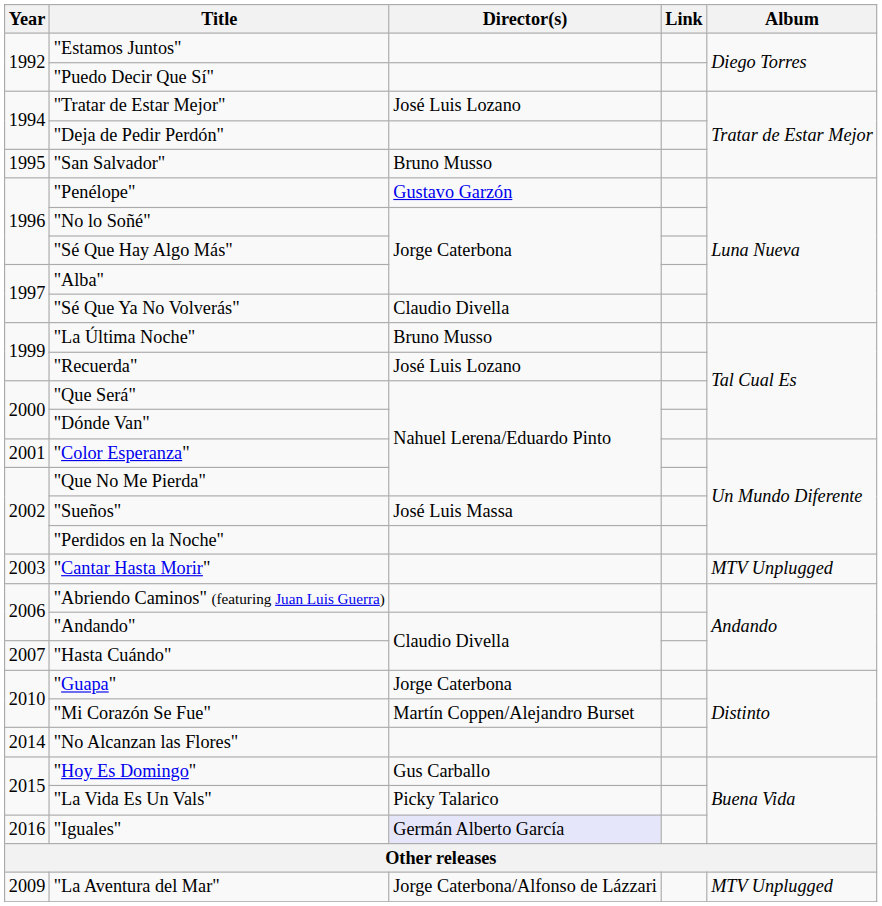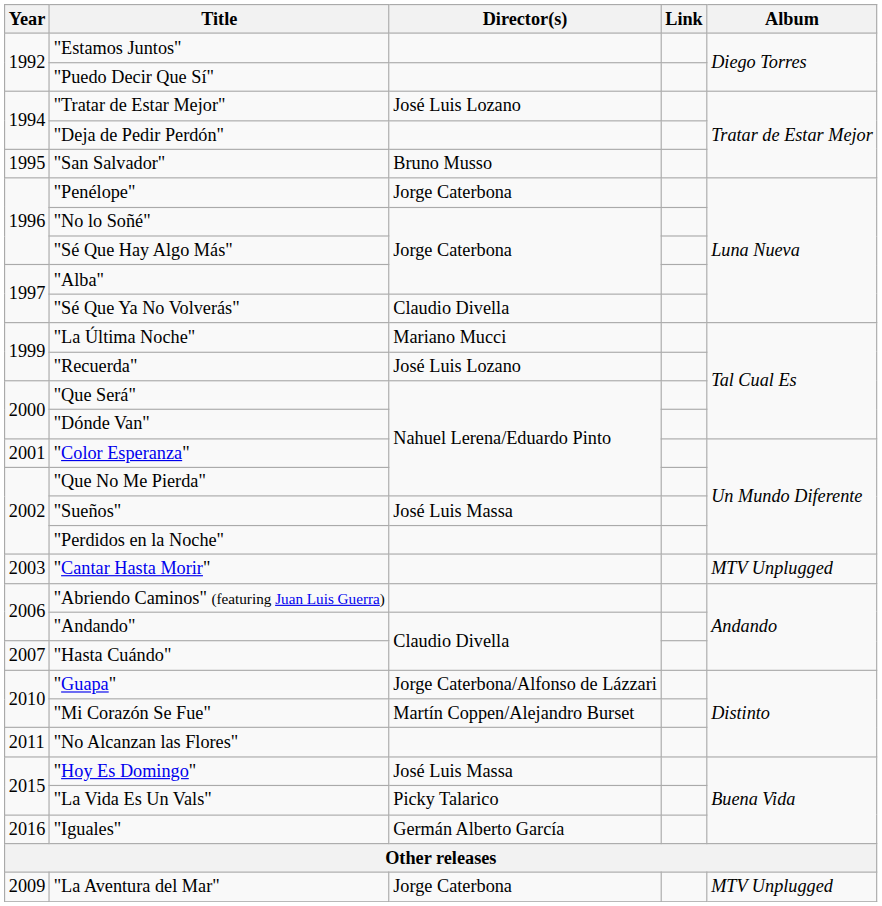 <table class="wikitable">
 <tr>
 <th>Year</th>
 <th>Title</th>
 <th>Director(s)</th>
 <th>Link</th>
 <th>Album</th>
 </tr>
 <tr>
 <td rowspan="2">1992</td>
 <td>"Estamos Juntos"</td>
 <td></td>
 <td></td>
 <td style="text-align:left;" rowspan="2" style="text-align:center;"><em>Diego Torres</em></td>
 </tr>
 <tr>
 <td>"Puedo Decir Que Sí"</td>
 <td></td>
 <td></td>
 </tr>
 <tr>
 <td rowspan="2">1994</td>
 <td>"Tratar de Estar Mejor"</td>
 <td>José Luis Lozano</td>
 <td></td>
 <td style="text-align:left;" rowspan="3" style="text-align:center;"><em>Tratar de Estar Mejor</em></td>
 </tr>
 <tr>
 <td>"Deja de Pedir Perdón"</td>
 <td></td>
 <td></td>
 </tr>
 <tr>
 <td>1995</td>
 <td>"San Salvador"</td>
 <td>Bruno Musso</td>
 <td></td>
 </tr>
 <tr>
 <td rowspan="3">1996</td>
 <td>"Penélope"</td>
-<td><a href='#'>Gustavo Garzón</a></td>
+<td>Jorge Caterbona</td>
 <td></td>
 <td style="text-align:left;" rowspan="5" style="text-align:center;"><em>Luna Nueva</em></td>
 </tr>
 <tr>
 <td>"No lo Soñé"</td>
 <td rowspan="3">Jorge Caterbona</td>
 <td></td>
 </tr>
 <tr>
 <td>"Sé Que Hay Algo Más"</td>
 <td></td>
 </tr>
 <tr>
 <td rowspan="2">1997</td>
 <td>"Alba"</td>
 <td></td>
 </tr>
 <tr>
 <td>"Sé Que Ya No Volverás"</td>
 <td>Claudio Divella</td>
 <td></td>
 </tr>
 <tr>
 <td rowspan="2">1999</td>
 <td>"La Última Noche"</td>
-<td>Bruno Musso</td>
+<td>Mariano Mucci</td>
 <td></td>
 <td style="text-align:left;" rowspan="4" style="text-align:center;"><em>Tal Cual Es</em></td>
 </tr>
 <tr>
 <td>"Recuerda"</td>
 <td>José Luis Lozano</td>
 <td></td>
 </tr>
 <tr>
 <td rowspan="2">2000</td>
 <td>"Que Será"</td>
 <td rowspan="4">Nahuel Lerena/Eduardo Pinto</td>
 <td></td>
 </tr>
 <tr>
 <td>"Dónde Van"</td>
 <td></td>
 </tr>
 <tr>
 <td>2001</td>
 <td>"<a href='#'>Color Esperanza</a>"</td>
 <td></td>
 <td style="text-align:left;" rowspan="4" style="text-align:center;"><em>Un Mundo Diferente</em></td>
 </tr>
 <tr>
 <td rowspan="3">2002</td>
 <td>"Que No Me Pierda"</td>
 <td></td>
 </tr>
 <tr>
 <td>"Sueños"</td>
 <td>José Luis Massa</td>
 <td></td>
 </tr>
 <tr>
 <td>"Perdidos en la Noche"</td>
 <td></td>
 <td></td>
 </tr>
 <tr>
 <td>2003</td>
 <td>"<a href='#'>Cantar Hasta Morir</a>"</td>
 <td></td>
 <td></td>
 <td style="text-align:left;" rowspan="1" style="text-align:center;"><em>MTV Unplugged</em></td>
 </tr>
 <tr>
 <td rowspan="2">2006</td>
 <td>"Abriendo Caminos" <small>(featuring <a href='#'>Juan Luis Guerra</a>)</small></td>
 <td></td>
 <td></td>
 <td style="text-align:left;" rowspan="3" style="text-align:center;"><em>Andando</em></td>
 </tr>
 <tr>
 <td>"Andando"</td>
 <td rowspan="2">Claudio Divella</td>
 <td></td>
 </tr>
 <tr>
 <td>2007</td>
 <td>"Hasta Cuándo"</td>
 <td></td>
 </tr>
 <tr>
 <td rowspan="2">2010</td>
 <td>"<a href='#'>Guapa</a>"</td>
-<td>Jorge Caterbona</td>
+<td>Jorge Caterbona/Alfonso de Lázzari</td>
 <td></td>
 <td style="text-align:left;" rowspan="3" style="text-align:center;"><em>Distinto</em></td>
 </tr>
 <tr>
 <td>"Mi Corazón Se Fue"</td>
 <td>Martín Coppen/Alejandro Burset</td>
 <td></td>
 </tr>
 <tr>
-<td>2014</td>
+<td>2011</td>
 <td>"No Alcanzan las Flores"</td>
 <td></td>
 <td></td>
 </tr>
 <tr>
 <td rowspan="2">2015</td>
 <td>"<a href='#'>Hoy Es Domingo</a>"</td>
-<td>Gus Carballo</td>
+<td>José Luis Massa</td>
 <td></td>
 <td style="text-align:left;" rowspan="3" style="text-align:center;"><em>Buena Vida</em></td>
 </tr>
 <tr>
 <td>"La Vida Es Un Vals"</td>
 <td>Picky Talarico</td>
 <td></td>
 </tr>
 <tr>
 <td>2016</td>
 <td>"Iguales"</td>
-<td style="background: lavender;">Germán Alberto García</td>
+<td>Germán Alberto García</td>
 <td></td>
 </tr>
 <tr>
 <th colspan="22">Other releases</th>
 </tr>
 <tr>
 <td>2009</td>
 <td>"La Aventura del Mar"</td>
-<td>Jorge Caterbona/Alfonso de Lázzari</td>
+<td>Jorge Caterbona</td>
 <td></td>
 <td style="text-align:left;" rowspan="1" style="text-align:center;"><em>MTV Unplugged</em></td>
 </tr>
 </table>
